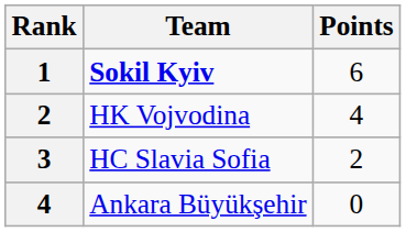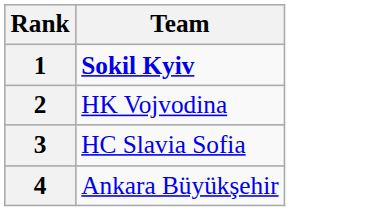 <table class="wikitable" style="text-align: center;">
 <tr>
 <th>Rank</th>
 <th>Team</th>
-<th>Points</th>
 </tr>
 <tr>
 <th>1</th>
 <td style="text-align: left;"> <strong><a href='#'>Sokil Kyiv</a></strong></td>
-<td>6</td>
 </tr>
 <tr>
 <th>2</th>
 <td style="text-align: left;"> <a href='#'>HK Vojvodina</a></td>
-<td>4</td>
 </tr>
 <tr>
 <th>3</th>
 <td style="text-align: left;"> <a href='#'>HC Slavia Sofia</a></td>
-<td>2</td>
 </tr>
 <tr>
 <th>4</th>
 <td style="text-align: left;"> <a href='#'>Ankara Büyükşehir</a></td>
-<td>0</td>
 </tr>
 </table>
